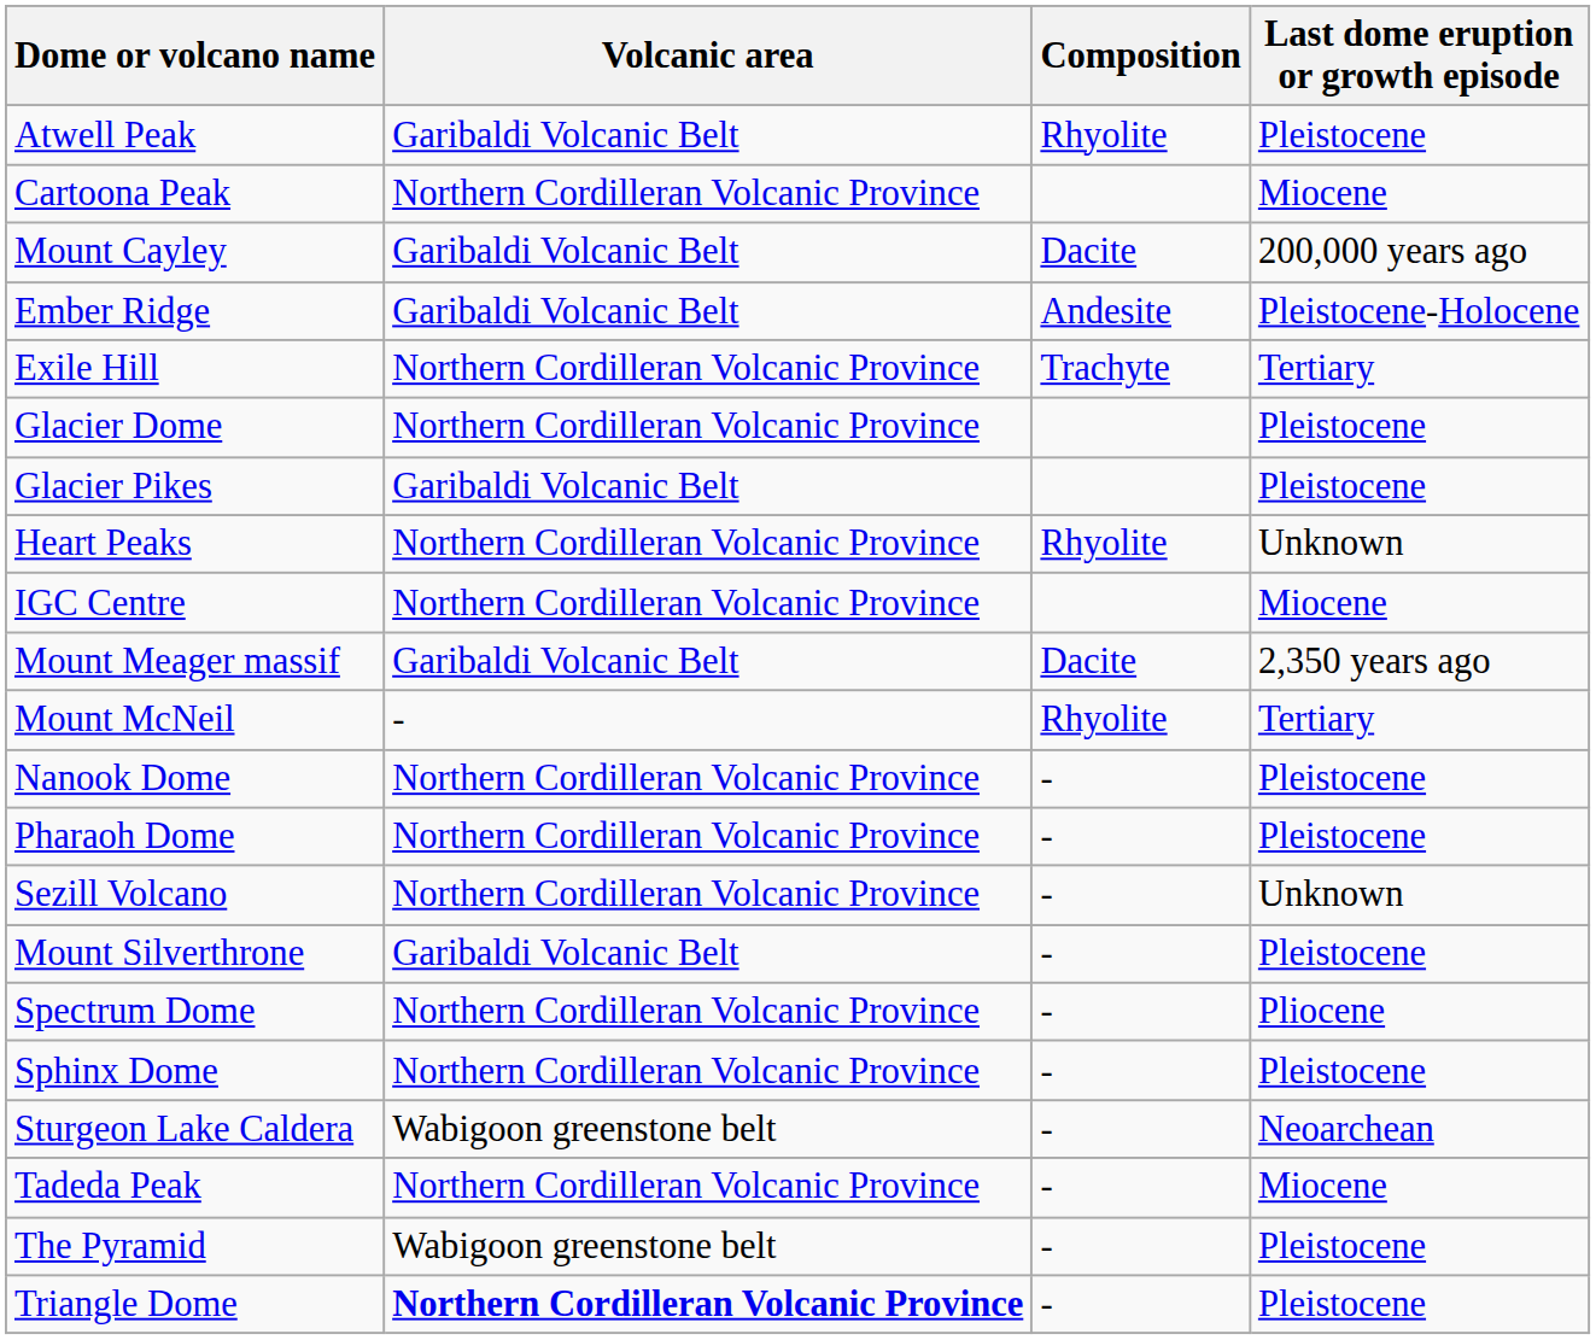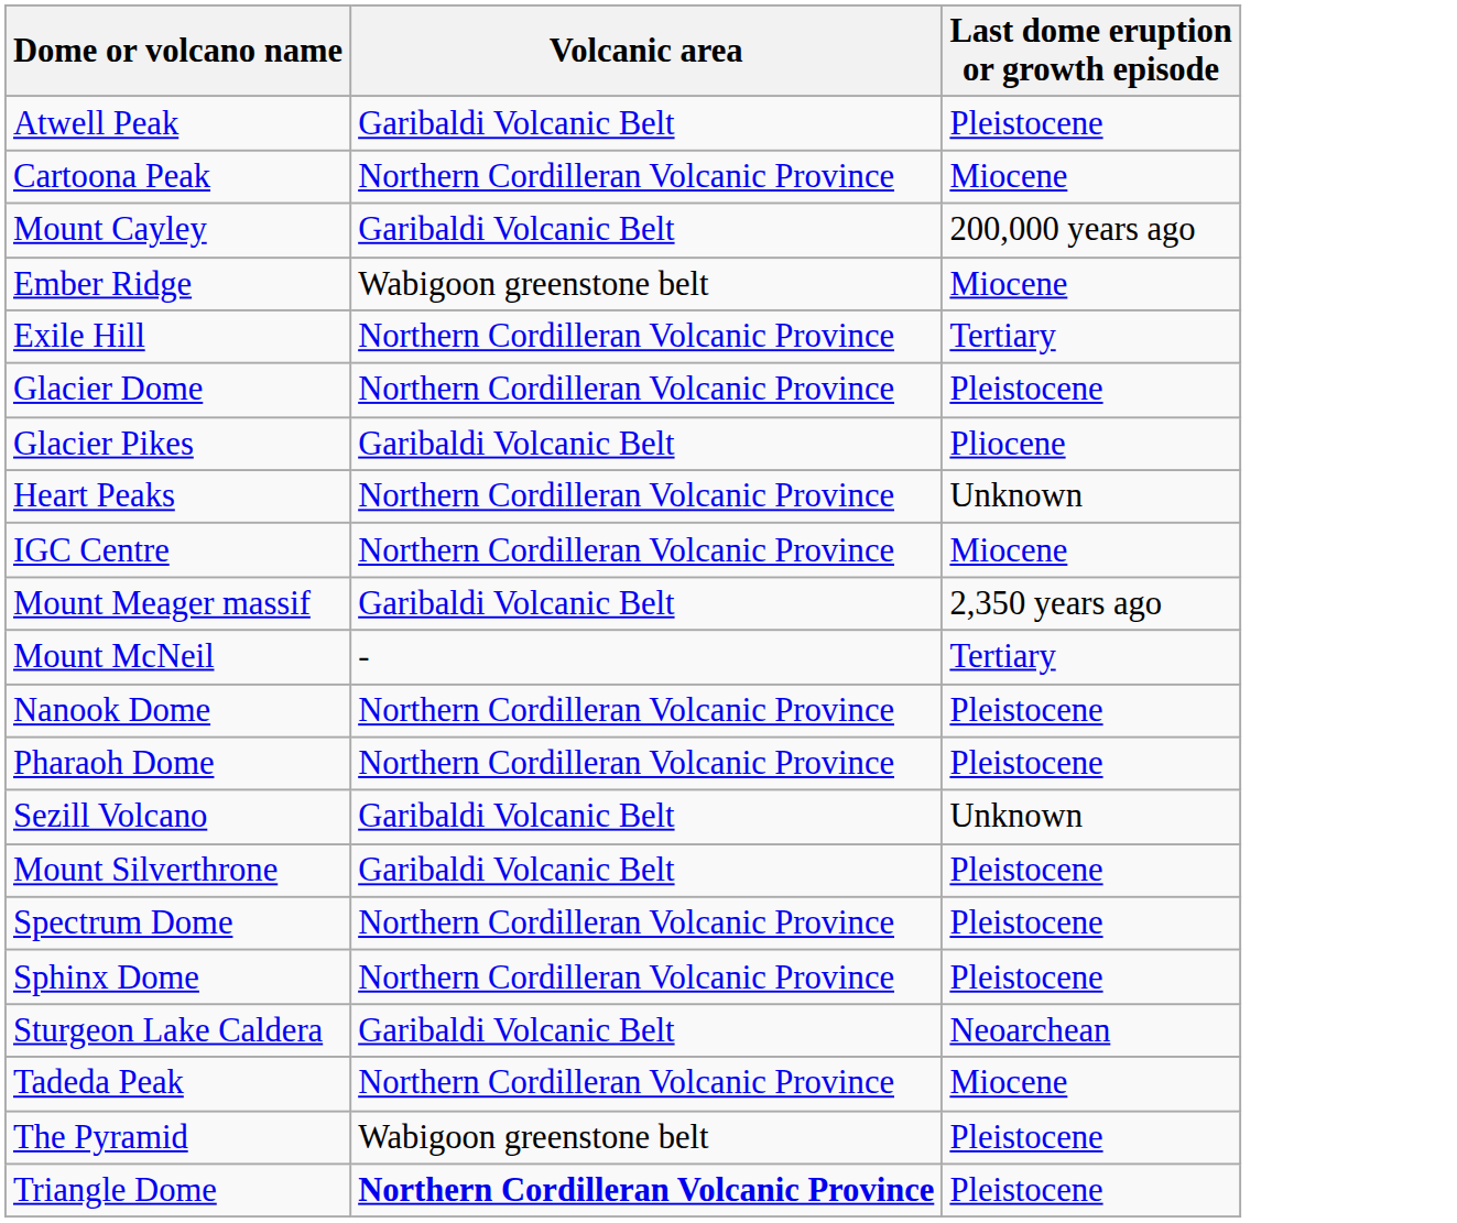 <table class="wikitable sortable">
 <tr>
 <th>Dome or volcano name</th>
 <th>Volcanic area</th>
-<th>Composition</th>
 <th>Last dome eruption<br>or growth episode</th>
 </tr>
 <tr>
 <td><a href='#'>Atwell Peak</a></td>
 <td><a href='#'>Garibaldi Volcanic Belt</a></td>
-<td><a href='#'>Rhyolite</a></td>
 <td><a href='#'>Pleistocene</a></td>
 </tr>
 <tr>
 <td><a href='#'>Cartoona Peak</a></td>
 <td><a href='#'>Northern Cordilleran Volcanic Province</a></td>
-<td></td>
 <td><a href='#'>Miocene</a></td>
 </tr>
 <tr>
 <td><a href='#'>Mount Cayley</a></td>
 <td><a href='#'>Garibaldi Volcanic Belt</a></td>
-<td><a href='#'>Dacite</a></td>
 <td>200,000 years ago</td>
 </tr>
 <tr>
 <td><a href='#'>Ember Ridge</a></td>
-<td><a href='#'>Garibaldi Volcanic Belt</a></td>
-<td><a href='#'>Andesite</a></td>
-<td><a href='#'>Pleistocene</a>-<a href='#'>Holocene</a></td>
+<td>Wabigoon greenstone belt</td>
+<td><a href='#'>Miocene</a></td>
 </tr>
 <tr>
 <td><a href='#'>Exile Hill</a></td>
 <td><a href='#'>Northern Cordilleran Volcanic Province</a></td>
-<td><a href='#'>Trachyte</a></td>
 <td><a href='#'>Tertiary</a></td>
 </tr>
 <tr>
 <td><a href='#'>Glacier Dome</a></td>
 <td><a href='#'>Northern Cordilleran Volcanic Province</a></td>
-<td></td>
 <td><a href='#'>Pleistocene</a></td>
 </tr>
 <tr>
 <td><a href='#'>Glacier Pikes</a></td>
 <td><a href='#'>Garibaldi Volcanic Belt</a></td>
-<td></td>
-<td><a href='#'>Pleistocene</a></td>
+<td><a href='#'>Pliocene</a></td>
 </tr>
 <tr>
 <td><a href='#'>Heart Peaks</a></td>
 <td><a href='#'>Northern Cordilleran Volcanic Province</a></td>
-<td><a href='#'>Rhyolite</a></td>
 <td>Unknown</td>
 </tr>
 <tr>
 <td><a href='#'>IGC Centre</a></td>
 <td><a href='#'>Northern Cordilleran Volcanic Province</a></td>
-<td></td>
 <td><a href='#'>Miocene</a></td>
 </tr>
 <tr>
 <td><a href='#'>Mount Meager massif</a></td>
 <td><a href='#'>Garibaldi Volcanic Belt</a></td>
-<td><a href='#'>Dacite</a></td>
 <td>2,350 years ago</td>
 </tr>
 <tr>
 <td><a href='#'>Mount McNeil</a></td>
 <td>-</td>
-<td><a href='#'>Rhyolite</a></td>
 <td><a href='#'>Tertiary</a></td>
 </tr>
 <tr>
 <td><a href='#'>Nanook Dome</a></td>
 <td><a href='#'>Northern Cordilleran Volcanic Province</a></td>
-<td>-</td>
 <td><a href='#'>Pleistocene</a></td>
 </tr>
 <tr>
 <td><a href='#'>Pharaoh Dome</a></td>
 <td><a href='#'>Northern Cordilleran Volcanic Province</a></td>
-<td>-</td>
 <td><a href='#'>Pleistocene</a></td>
 </tr>
 <tr>
 <td><a href='#'>Sezill Volcano</a></td>
-<td><a href='#'>Northern Cordilleran Volcanic Province</a></td>
-<td>-</td>
+<td><a href='#'>Garibaldi Volcanic Belt</a></td>
 <td>Unknown</td>
 </tr>
 <tr>
 <td><a href='#'>Mount Silverthrone</a></td>
 <td><a href='#'>Garibaldi Volcanic Belt</a></td>
-<td>-</td>
 <td><a href='#'>Pleistocene</a></td>
 </tr>
 <tr>
 <td><a href='#'>Spectrum Dome</a></td>
 <td><a href='#'>Northern Cordilleran Volcanic Province</a></td>
-<td>-</td>
-<td><a href='#'>Pliocene</a></td>
+<td><a href='#'>Pleistocene</a></td>
 </tr>
 <tr>
 <td><a href='#'>Sphinx Dome</a></td>
 <td><a href='#'>Northern Cordilleran Volcanic Province</a></td>
-<td>-</td>
 <td><a href='#'>Pleistocene</a></td>
 </tr>
 <tr>
 <td><a href='#'>Sturgeon Lake Caldera</a></td>
-<td>Wabigoon greenstone belt</td>
-<td>-</td>
+<td><a href='#'>Garibaldi Volcanic Belt</a></td>
 <td><a href='#'>Neoarchean</a></td>
 </tr>
 <tr>
 <td><a href='#'>Tadeda Peak</a></td>
 <td><a href='#'>Northern Cordilleran Volcanic Province</a></td>
-<td>-</td>
 <td><a href='#'>Miocene</a></td>
 </tr>
 <tr>
 <td><a href='#'>The Pyramid</a></td>
 <td>Wabigoon greenstone belt</td>
-<td>-</td>
 <td><a href='#'>Pleistocene</a></td>
 </tr>
 <tr>
 <td><a href='#'>Triangle Dome</a></td>
 <td><strong><a href='#'>Northern Cordilleran Volcanic Province</a></strong></td>
-<td>-</td>
 <td><a href='#'>Pleistocene</a></td>
 </tr>
 </table>
